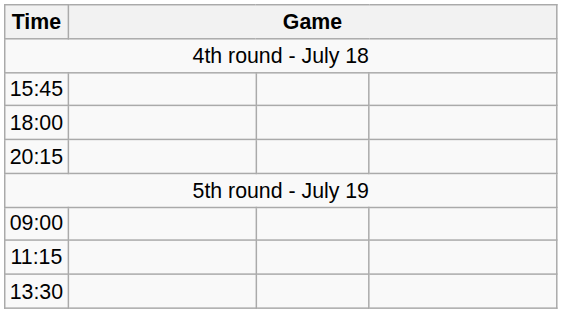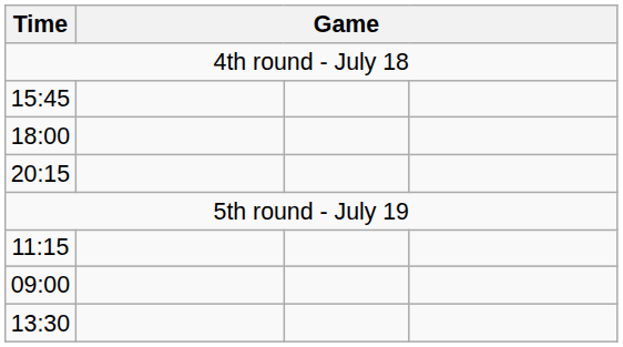 <table class="wikitable" style="text-align:center;font-size:90%">
 <tr>
 <th>Time</th>
 <th colspan=3>Game</th>
 </tr>
 <tr>
 <td colspan=4>4th round - July 18</td>
 </tr>
 <tr>
 <td>15:45</td>
 <td align="left" width="120px"></td>
 <td width="70px"></td>
 <td align="right" width="120px"></td>
 </tr>
 <tr>
 <td>18:00</td>
 <td align="left" width="120px"></td>
 <td width="70px"></td>
 <td align="right" width="120px"></td>
 </tr>
 <tr>
 <td>20:15</td>
 <td align="left" width="120px"></td>
 <td width="70px"></td>
 <td align="right" width="120px"></td>
 </tr>
 <tr>
 <td colspan=4>5th round - July 19</td>
 </tr>
 <tr>
-<td>09:00</td>
+<td>11:15</td>
 <td align="left" width="120px"></td>
 <td width="70px"></td>
 <td align="right" width="120px"></td>
 </tr>
 <tr>
-<td>11:15</td>
+<td>09:00</td>
 <td align="left" width="120px"></td>
 <td width="70px"></td>
 <td align="right" width="120px"></td>
 </tr>
 <tr>
 <td>13:30</td>
 <td align="left" width="120px"></td>
 <td width="70px"></td>
 <td align="right" width="120px"></td>
 </tr>
 </table>
